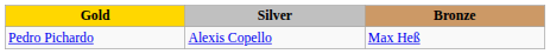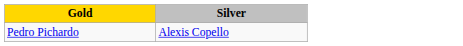 <table class="wikitable" style="text-align:left">
 <tr align="center">
 <td width=200 bgcolor=gold><strong>Gold</strong></td>
 <td width=200 bgcolor=silver><strong>Silver</strong></td>
-<td width=200 bgcolor=CC9966><strong>Bronze</strong></td>
 </tr>
 <tr>
 <td><a href='#'>Pedro Pichardo</a><br><em></em></td>
 <td><a href='#'>Alexis Copello</a><br><em></em></td>
-<td><a href='#'>Max Heß</a><br><em></em></td>
 </tr>
 </table>
